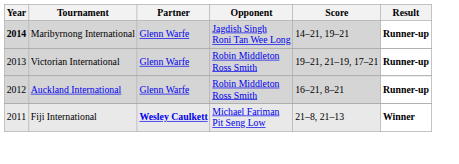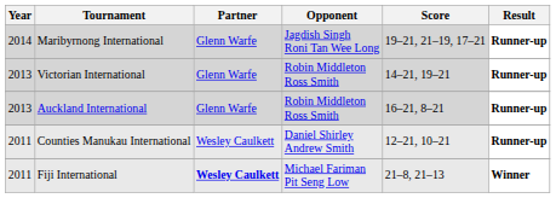 <table class="sortable wikitable" style="font-size: 90%;">
 <tr>
 <th>Year</th>
 <th>Tournament</th>
 <th>Partner</th>
 <th>Opponent</th>
 <th>Score</th>
 <th>Result</th>
 </tr>
 <tr style="background:#D5D5D5">
-<td align="center"><strong>2014</strong></td>
+<td align="center">2014</td>
 <td align="left">Maribyrnong International</td>
 <td align="left"> <a href='#'>Glenn Warfe</a></td>
 <td align="left"> <a href='#'>Jagdish Singh</a> <br>  <a href='#'>Roni Tan Wee Long</a></td>
-<td align="left">14–21, 19–21</td>
+<td align="left">19–21, 21–19, 17–21</td>
 <td style="text-align:left; background:white"> <strong>Runner-up</strong></td>
 </tr>
 <tr>
 </tr>
 <tr style="background:#D5D5D5">
 <td align="center">2013</td>
 <td align="left">Victorian International</td>
 <td align="left"> <a href='#'>Glenn Warfe</a></td>
 <td align="left"> <a href='#'>Robin Middleton</a> <br>  <a href='#'>Ross Smith</a></td>
-<td align="left">19–21, 21–19, 17–21</td>
+<td align="left">14–21, 19–21</td>
 <td style="text-align:left; background:white"> <strong>Runner-up</strong></td>
 </tr>
 <tr>
 </tr>
 <tr style="background:#D5D5D5">
-<td align="center">2012</td>
+<td align="center">2013</td>
 <td align="left"><a href='#'>Auckland International</a></td>
 <td align="left"> <a href='#'>Glenn Warfe</a></td>
 <td align="left"> <a href='#'>Robin Middleton</a> <br>  <a href='#'>Ross Smith</a></td>
 <td align="left">16–21, 8–21</td>
 <td style="text-align:left; background:white"> <strong>Runner-up</strong></td>
 </tr>
 <tr>
+</tr>
+<tr style="background:#E9E9E9">
+<td align="center">2011</td>
+<td align="left">Counties Manukau International</td>
+<td align="left"> <a href='#'>Wesley Caulkett</a></td>
+<td align="left"> <a href='#'>Daniel Shirley</a> <br>  <a href='#'>Andrew Smith</a></td>
+<td align="left">12–21, 10–21</td>
+<td style="text-align:left; background:white"> <strong>Runner-up</strong></td>
 </tr>
 <tr>
 </tr>
 <tr style="background:#E9E9E9">
 <td align="center">2011</td>
 <td align="left">Fiji International</td>
 <td align="left"><strong> <a href='#'>Wesley Caulkett</a></strong></td>
 <td align="left"> <a href='#'>Michael Fariman</a> <br>  <a href='#'>Pit Seng Low</a></td>
 <td align="left">21–8, 21–13</td>
 <td style="text-align:left; background:white"> <strong>Winner</strong></td>
 </tr>
 </table>
